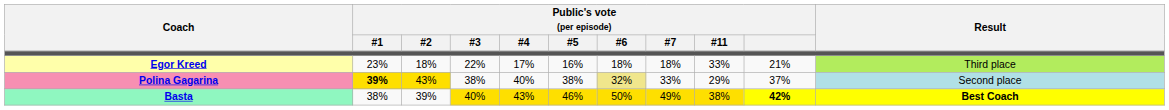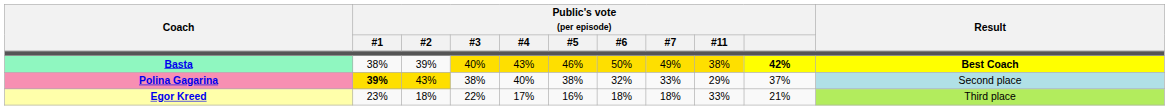 <table class="wikitable sortable" style="text-align:center; width:90%;">
 <tr>
 <th rowspan=2 style="width:10%;">Coach</th>
 <th colspan=9 style="width:10%;">Public's vote<br><sub>(per episode)</sub></th>
 <th rowspan=2 style="width:10%;">Result</th>
 </tr>
 <tr>
 <th style="width:1%;">#1</th>
 <th style="width:1%;">#2</th>
 <th style="width:1%;">#3</th>
 <th style="width:1%;">#4</th>
 <th style="width:1%;">#5</th>
 <th style="width:1%;">#6</th>
 <th style="width:1%;">#7</th>
 <th style="width:1%;">#11</th>
 <th style="width:2%;"></th>
 </tr>
 <tr>
 <td colspan=11 style="background:#555;"></td>
 </tr>
 <tr>
+<th style="background:#8ff7c0;"><a href='#'>Basta</a></th>
+<td>38%</td>
+<td>39%</td>
+<td style="background:#fedf00">40%</td>
+<td style="background:#fedf00">43%</td>
+<td style="background:#fedf00">46%</td>
+<td style="background:#fedf00">50%</td>
+<td style="background:#fedf00">49%</td>
+<td style="background:#fedf00">38%</td>
+<td style="background:yellow;"><strong>42%</strong></td>
+<td style="background:yellow;"><strong>Best Coach</strong></td>
+</tr>
+<tr>
+<th style="background:#f78fb2;"><a href='#'>Polina Gagarina</a></th>
+<td style="background:#fedf00"><strong>39%</strong></td>
+<td style="background:#fedf00">43%</td>
+<td>38%</td>
+<td>40%</td>
+<td>38%</td>
+<td>32%</td>
+<td>33%</td>
+<td>29%</td>
+<td>37%</td>
+<td style="background:#B0E0E6;">Second place</td>
+</tr>
+<tr>
 <th style="background:#ffa;"><a href='#'>Egor Kreed</a></th>
 <td>23%</td>
 <td>18%</td>
 <td>22%</td>
 <td>17%</td>
 <td>16%</td>
 <td>18%</td>
 <td>18%</td>
 <td>33%</td>
 <td>21%</td>
 <td style="background:#B2EC5D;">Third place</td>
 </tr>
-<tr>
-<th style="background:#f78fb2;"><a href='#'>Polina Gagarina</a></th>
-<td style="background:#fedf00"><strong>39%</strong></td>
-<td style="background:#fedf00">43%</td>
-<td>38%</td>
-<td>40%</td>
-<td>38%</td>
-<td style="background: khaki;">32%</td>
-<td>33%</td>
-<td>29%</td>
-<td>37%</td>
-<td style="background:#B0E0E6;">Second place</td>
-</tr>
-<tr>
-<th style="background:#8ff7c0;"><a href='#'>Basta</a></th>
-<td>38%</td>
-<td>39%</td>
-<td style="background:#fedf00">40%</td>
-<td style="background:#fedf00">43%</td>
-<td style="background:#fedf00">46%</td>
-<td style="background:#fedf00">50%</td>
-<td style="background:#fedf00">49%</td>
-<td style="background:#fedf00">38%</td>
-<td style="background:yellow;"><strong>42%</strong></td>
-<td style="background:yellow;"><strong>Best Coach</strong></td>
-</tr>
 </table>
